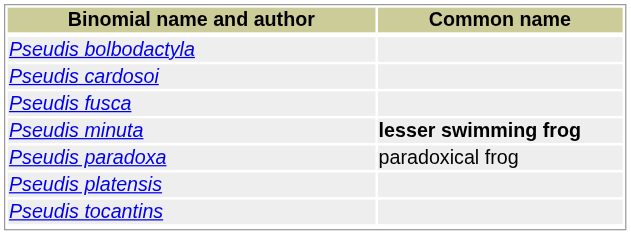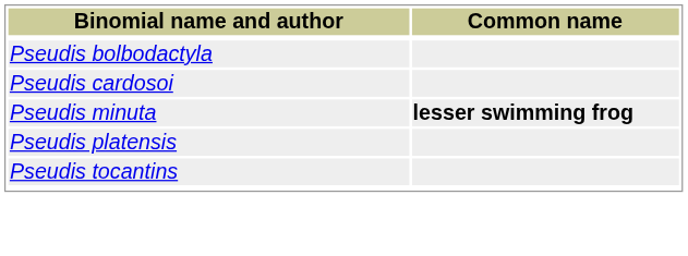 <table style="text-align:left; border:1px solid #999999; width: 40%">
 <tr style="background:#CCCC99; text-align: center; ">
 <th style="width: 60%; ">Binomial name and author</th>
 <th style="width: 40%; ">Common name</th>
 </tr>
 <tr>
 </tr>
 <tr style="background:#EEEEEE;">
 <td><em><a href='#'>Pseudis bolbodactyla</a></em> </td>
 <td></td>
 </tr>
 <tr style="background:#EEEEEE;">
 <td><em><a href='#'>Pseudis cardosoi</a></em> </td>
 <td></td>
 </tr>
 <tr style="background:#EEEEEE;">
-<td><em><a href='#'>Pseudis fusca</a></em> </td>
-<td></td>
-</tr>
-<tr style="background:#EEEEEE;">
 <td><em><a href='#'>Pseudis minuta</a></em> </td>
 <td><strong>lesser swimming frog</strong></td>
-</tr>
-<tr style="background:#EEEEEE;">
-<td><em><a href='#'>Pseudis paradoxa</a></em> </td>
-<td>paradoxical frog</td>
 </tr>
 <tr style="background:#EEEEEE;">
 <td><em><a href='#'>Pseudis platensis</a></em> </td>
 <td></td>
 </tr>
 <tr style="background:#EEEEEE;">
 <td><em><a href='#'>Pseudis tocantins</a></em> </td>
 <td></td>
 </tr>
 <tr>
 </tr>
 </table>
